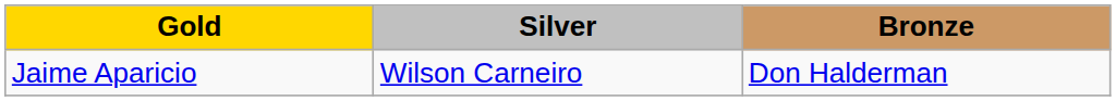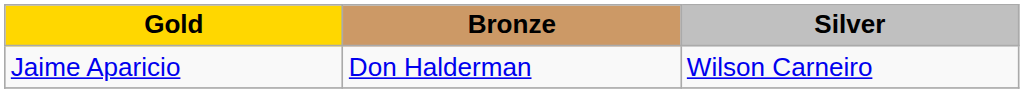 <table class="wikitable" style="text-align:left">
 <tr align="center">
 <td width=200 bgcolor=gold><strong>Gold</strong></td>
+<td width=200 bgcolor=CC9966><strong>Bronze</strong></td>
 <td width=200 bgcolor=silver><strong>Silver</strong></td>
-<td width=200 bgcolor=CC9966><strong>Bronze</strong></td>
 </tr>
 <tr>
 <td><a href='#'>Jaime Aparicio</a><br><em></em></td>
+<td><a href='#'>Don Halderman</a><br><em></em></td>
 <td><a href='#'>Wilson Carneiro</a><br><em></em></td>
-<td><a href='#'>Don Halderman</a><br><em></em></td>
 </tr>
 </table>
